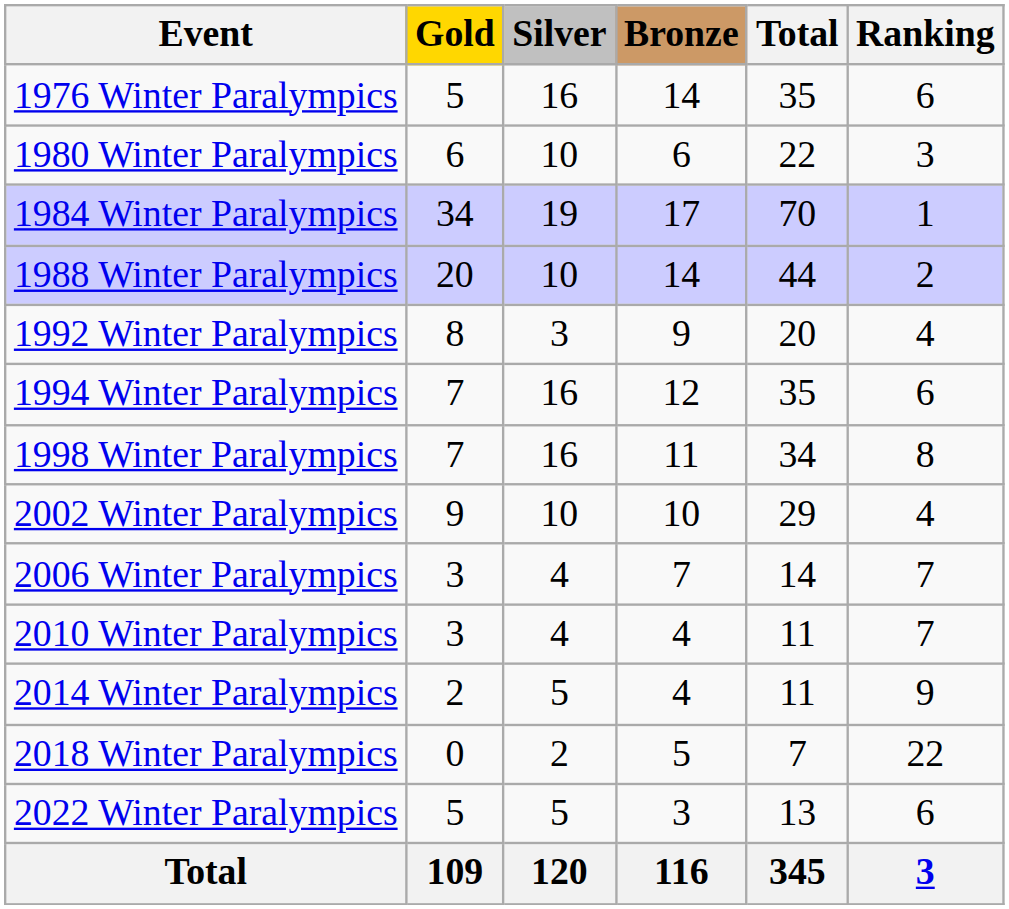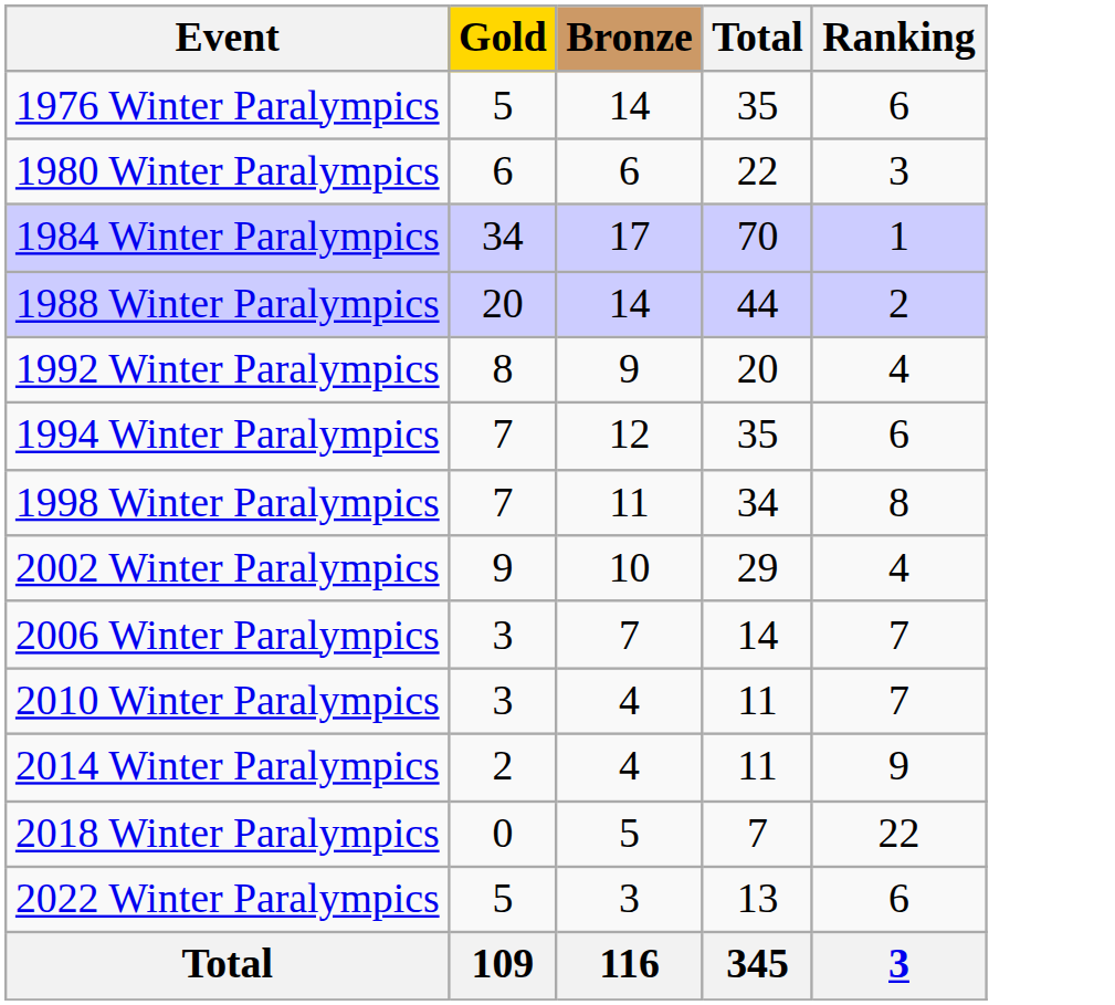 <table class="wikitable sortable" style="text-align:center;">
 <tr>
 <th>Event</th>
 <td style="background:gold; font-weight:bold;">Gold</td>
-<td style="background:silver; font-weight:bold;">Silver</td>
 <td style="background:#cc9966; font-weight:bold;">Bronze</td>
 <th>Total</th>
 <th>Ranking</th>
 </tr>
 <tr>
 <td><a href='#'>1976 Winter Paralympics</a></td>
 <td>5</td>
-<td>16</td>
 <td>14</td>
 <td>35</td>
 <td>6</td>
 </tr>
 <tr>
 <td><a href='#'>1980 Winter Paralympics</a></td>
 <td>6</td>
-<td>10</td>
 <td>6</td>
 <td>22</td>
 <td>3</td>
 </tr>
 <tr bgcolor=ccccff>
 <td><a href='#'>1984 Winter Paralympics</a></td>
 <td>34</td>
-<td>19</td>
 <td>17</td>
 <td>70</td>
 <td>1</td>
 </tr>
 <tr bgcolor=ccccff>
 <td><a href='#'>1988 Winter Paralympics</a></td>
 <td>20</td>
-<td>10</td>
 <td>14</td>
 <td>44</td>
 <td>2</td>
 </tr>
 <tr>
 <td><a href='#'>1992 Winter Paralympics</a></td>
 <td>8</td>
-<td>3</td>
 <td>9</td>
 <td>20</td>
 <td>4</td>
 </tr>
 <tr>
 <td><a href='#'>1994 Winter Paralympics</a></td>
 <td>7</td>
-<td>16</td>
 <td>12</td>
 <td>35</td>
 <td>6</td>
 </tr>
 <tr>
 <td><a href='#'>1998 Winter Paralympics</a></td>
 <td>7</td>
-<td>16</td>
 <td>11</td>
 <td>34</td>
 <td>8</td>
 </tr>
 <tr>
 <td><a href='#'>2002 Winter Paralympics</a></td>
 <td>9</td>
 <td>10</td>
-<td>10</td>
 <td>29</td>
 <td>4</td>
 </tr>
 <tr>
 <td><a href='#'>2006 Winter Paralympics</a></td>
 <td>3</td>
-<td>4</td>
 <td>7</td>
 <td>14</td>
 <td>7</td>
 </tr>
 <tr>
 <td><a href='#'>2010 Winter Paralympics</a></td>
 <td>3</td>
 <td>4</td>
-<td>4</td>
 <td>11</td>
 <td>7</td>
 </tr>
 <tr>
 <td><a href='#'>2014 Winter Paralympics</a></td>
 <td>2</td>
-<td>5</td>
 <td>4</td>
 <td>11</td>
 <td>9</td>
 </tr>
 <tr>
 <td><a href='#'>2018 Winter Paralympics</a></td>
 <td>0</td>
-<td>2</td>
 <td>5</td>
 <td>7</td>
 <td>22</td>
 </tr>
 <tr>
 <td><a href='#'>2022 Winter Paralympics</a></td>
-<td>5</td>
 <td>5</td>
 <td>3</td>
 <td>13</td>
 <td>6</td>
 </tr>
 <tr>
 <th colspan=1>Total</th>
 <th>109</th>
-<th>120</th>
 <th>116</th>
 <th>345</th>
 <th><a href='#'>3</a></th>
 </tr>
 </table>
